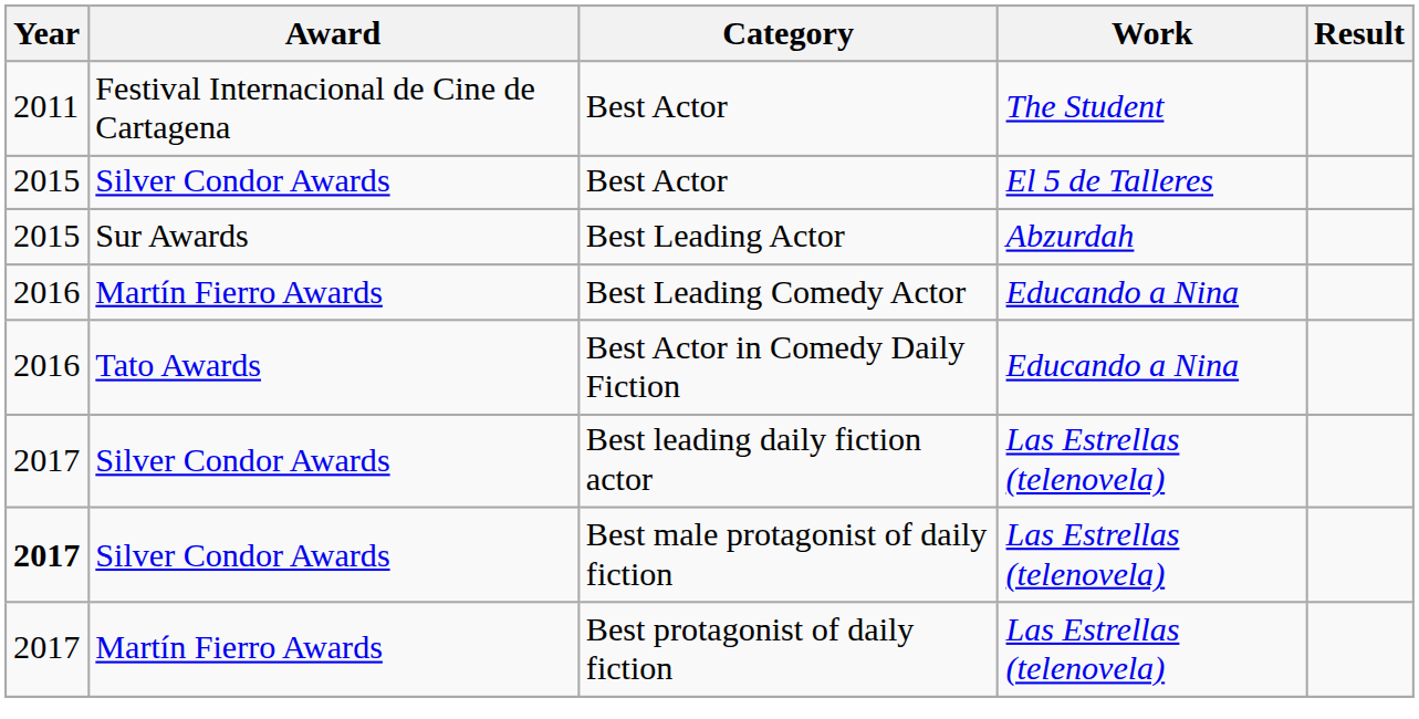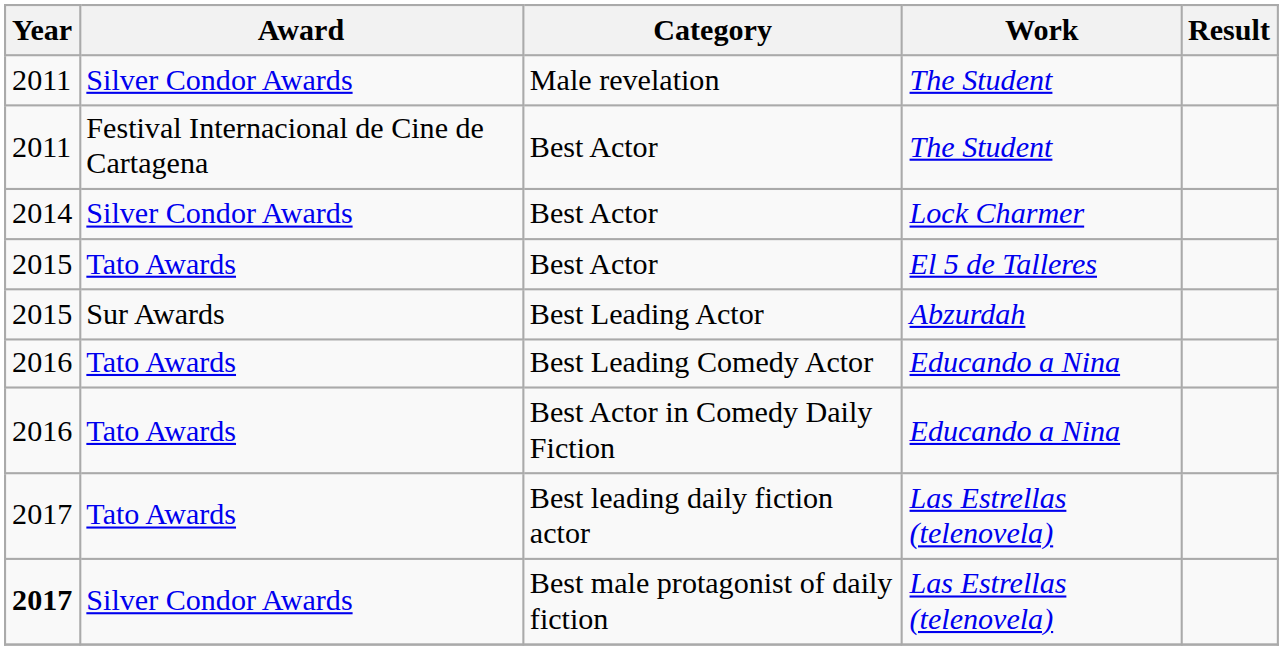 <table class="wikitable" style="font-size: 90%;">
 <tr>
 <th>Year</th>
 <th>Award</th>
 <th>Category</th>
 <th>Work</th>
 <th>Result</th>
 </tr>
 <tr>
 <td>2011</td>
+<td><a href='#'>Silver Condor Awards</a></td>
+<td>Male revelation</td>
+<td><em><a href='#'>The Student</a></em></td>
+<td></td>
+</tr>
+<tr>
+<td>2011</td>
 <td>Festival Internacional de Cine de Cartagena</td>
 <td>Best Actor</td>
 <td><em><a href='#'>The Student</a></em></td>
 <td></td>
 </tr>
 <tr>
+<td>2014</td>
+<td><a href='#'>Silver Condor Awards</a></td>
+<td>Best Actor</td>
+<td><em><a href='#'>Lock Charmer</a></em></td>
+<td></td>
+</tr>
+<tr>
 <td>2015</td>
-<td><a href='#'>Silver Condor Awards</a></td>
+<td><a href='#'>Tato Awards</a></td>
 <td>Best Actor</td>
 <td><em><a href='#'>El 5 de Talleres</a></em></td>
 <td></td>
 </tr>
 <tr>
 <td>2015</td>
 <td>Sur Awards</td>
 <td>Best Leading Actor</td>
 <td><em><a href='#'>Abzurdah</a></em></td>
 <td></td>
 </tr>
 <tr>
 <td>2016</td>
-<td><a href='#'>Martín Fierro Awards</a></td>
+<td><a href='#'>Tato Awards</a></td>
 <td>Best Leading Comedy Actor</td>
 <td><em><a href='#'>Educando a Nina</a></em></td>
 <td></td>
 </tr>
 <tr>
 <td>2016</td>
 <td><a href='#'>Tato Awards</a></td>
 <td>Best Actor in Comedy Daily Fiction</td>
 <td><em><a href='#'>Educando a Nina</a></em></td>
 <td></td>
 </tr>
 <tr>
 <td>2017</td>
-<td><a href='#'>Silver Condor Awards</a></td>
+<td><a href='#'>Tato Awards</a></td>
 <td>Best leading daily fiction actor</td>
 <td><em><a href='#'>Las Estrellas (telenovela)</a></em></td>
 <td></td>
 </tr>
 <tr>
 <td><strong>2017</strong></td>
 <td><a href='#'>Silver Condor Awards</a></td>
 <td>Best male protagonist of daily fiction</td>
 <td><em><a href='#'>Las Estrellas (telenovela)</a></em></td>
 <td></td>
 </tr>
 <tr>
-<td>2017</td>
-<td><a href='#'>Martín Fierro Awards</a></td>
-<td>Best protagonist of daily fiction</td>
-<td><em><a href='#'>Las Estrellas (telenovela)</a></em></td>
-<td></td>
-</tr>
-<tr>
 </tr>
 </table>
